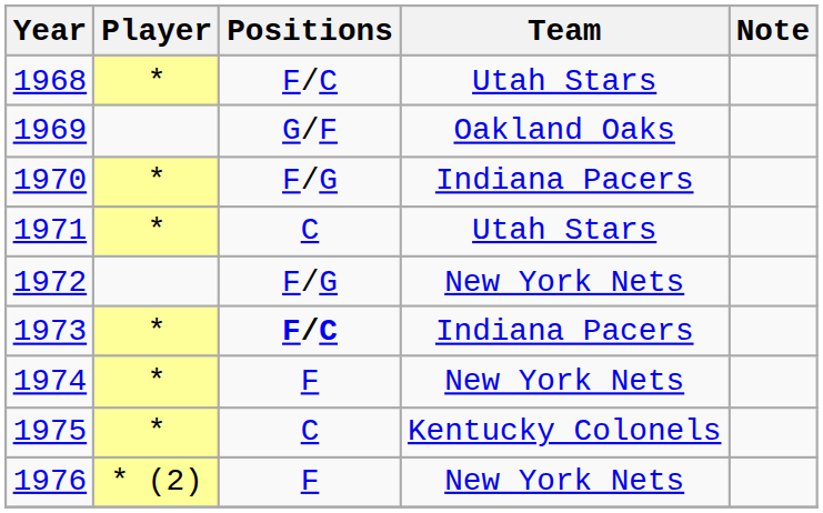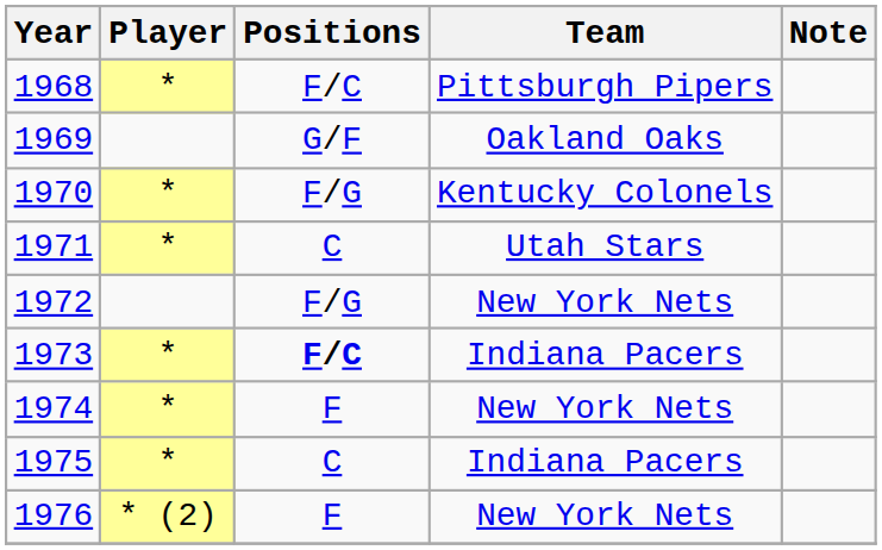 <table class="wikitable" style="text-align:center;">
 <tr>
 <th>Year</th>
 <th>Player</th>
 <th>Positions</th>
 <th>Team</th>
 <th>Note</th>
 </tr>
 <tr>
 <td><a href='#'>1968</a></td>
 <td style=background-color:#FFFF99>*</td>
 <td><a href='#'>F</a>/<a href='#'>C</a></td>
-<td><a href='#'>Utah Stars</a></td>
+<td><a href='#'>Pittsburgh Pipers</a></td>
 <td align=center></td>
 </tr>
 <tr>
 <td><a href='#'>1969</a></td>
 <td></td>
 <td><a href='#'>G</a>/<a href='#'>F</a></td>
 <td><a href='#'>Oakland Oaks</a></td>
 <td align=center></td>
 </tr>
 <tr>
 <td><a href='#'>1970</a></td>
 <td style=background-color:#FFFF99>*</td>
 <td><a href='#'>F</a>/<a href='#'>G</a></td>
-<td><a href='#'>Indiana Pacers</a></td>
+<td><a href='#'>Kentucky Colonels</a></td>
 <td align=center></td>
 </tr>
 <tr>
 <td><a href='#'>1971</a></td>
 <td style=background-color:#FFFF99>*</td>
 <td><a href='#'>C</a></td>
 <td><a href='#'>Utah Stars</a></td>
 <td align=center></td>
 </tr>
 <tr>
 <td><a href='#'>1972</a></td>
 <td></td>
 <td><a href='#'>F</a>/<a href='#'>G</a></td>
 <td><a href='#'>New York Nets</a></td>
 <td align=center></td>
 </tr>
 <tr>
 <td><a href='#'>1973</a></td>
 <td style=background-color:#FFFF99>*</td>
 <td><strong><a href='#'>F</a>/<a href='#'>C</a></strong></td>
 <td><a href='#'>Indiana Pacers</a></td>
 <td align=center></td>
 </tr>
 <tr>
 <td><a href='#'>1974</a></td>
 <td style=background-color:#FFFF99>*</td>
 <td><a href='#'>F</a></td>
 <td><a href='#'>New York Nets</a></td>
 <td align=center></td>
 </tr>
 <tr>
 <td><a href='#'>1975</a></td>
 <td style=background-color:#FFFF99>*</td>
 <td><a href='#'>C</a></td>
-<td><a href='#'>Kentucky Colonels</a></td>
+<td><a href='#'>Indiana Pacers</a></td>
 <td align=center></td>
 </tr>
 <tr>
 <td><a href='#'>1976</a></td>
 <td style=background-color:#FFFF99>* (2)</td>
 <td><a href='#'>F</a></td>
 <td><a href='#'>New York Nets</a></td>
 <td align=center></td>
 </tr>
 <tr>
 </tr>
 </table>
